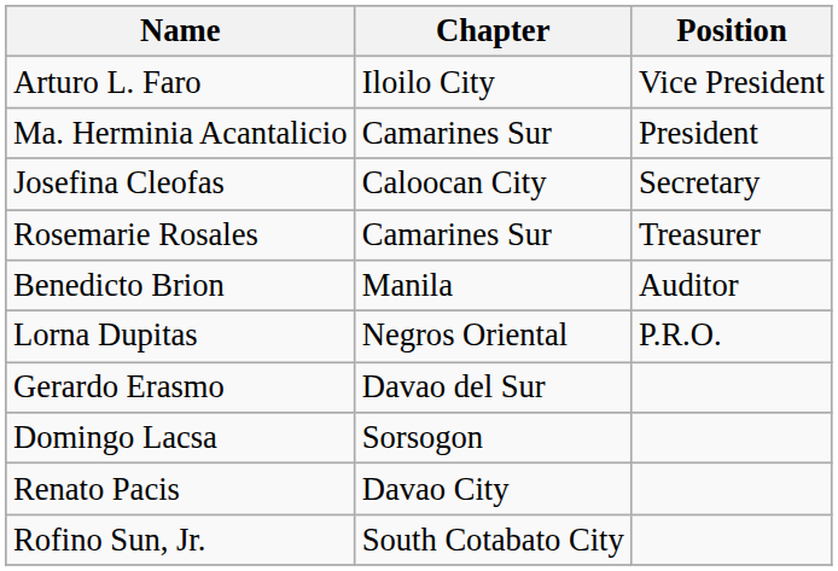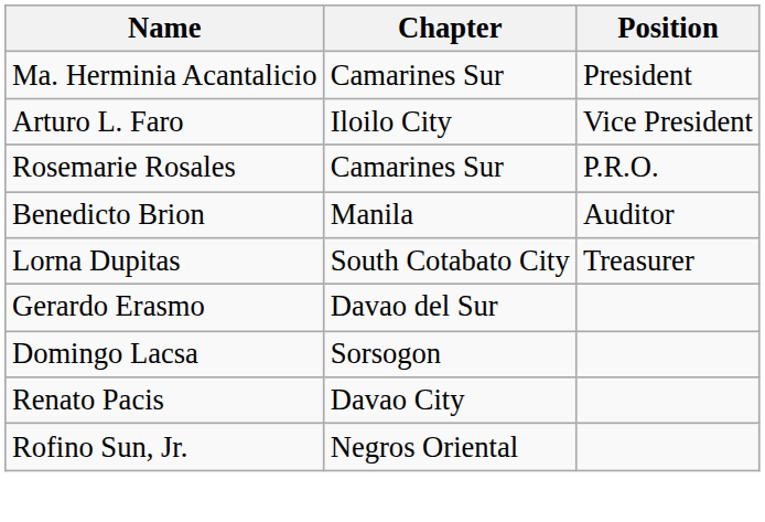 <table class="wikitable">
 <tr>
 <th>Name</th>
 <th>Chapter</th>
 <th>Position</th>
 </tr>
 <tr>
+<td>Ma. Herminia Acantalicio</td>
+<td>Camarines Sur</td>
+<td>President</td>
+</tr>
+<tr>
 <td>Arturo L. Faro</td>
 <td>Iloilo City</td>
 <td>Vice President</td>
 </tr>
 <tr>
-<td>Ma. Herminia Acantalicio</td>
-<td>Camarines Sur</td>
-<td>President</td>
-</tr>
-<tr>
-<td>Josefina Cleofas</td>
-<td>Caloocan City</td>
-<td>Secretary</td>
-</tr>
-<tr>
 <td>Rosemarie Rosales</td>
 <td>Camarines Sur</td>
-<td>Treasurer</td>
+<td>P.R.O.</td>
 </tr>
 <tr>
 <td>Benedicto Brion</td>
 <td>Manila</td>
 <td>Auditor</td>
 </tr>
 <tr>
 <td>Lorna Dupitas</td>
-<td>Negros Oriental</td>
-<td>P.R.O.</td>
+<td>South Cotabato City</td>
+<td>Treasurer</td>
 </tr>
 <tr>
 <td>Gerardo Erasmo</td>
 <td>Davao del Sur</td>
 <td></td>
 </tr>
 <tr>
 <td>Domingo Lacsa</td>
 <td>Sorsogon</td>
 <td></td>
 </tr>
 <tr>
 <td>Renato Pacis</td>
 <td>Davao City</td>
 <td></td>
 </tr>
 <tr>
 <td>Rofino Sun, Jr.</td>
-<td>South Cotabato City</td>
+<td>Negros Oriental</td>
 <td></td>
 </tr>
 </table>
